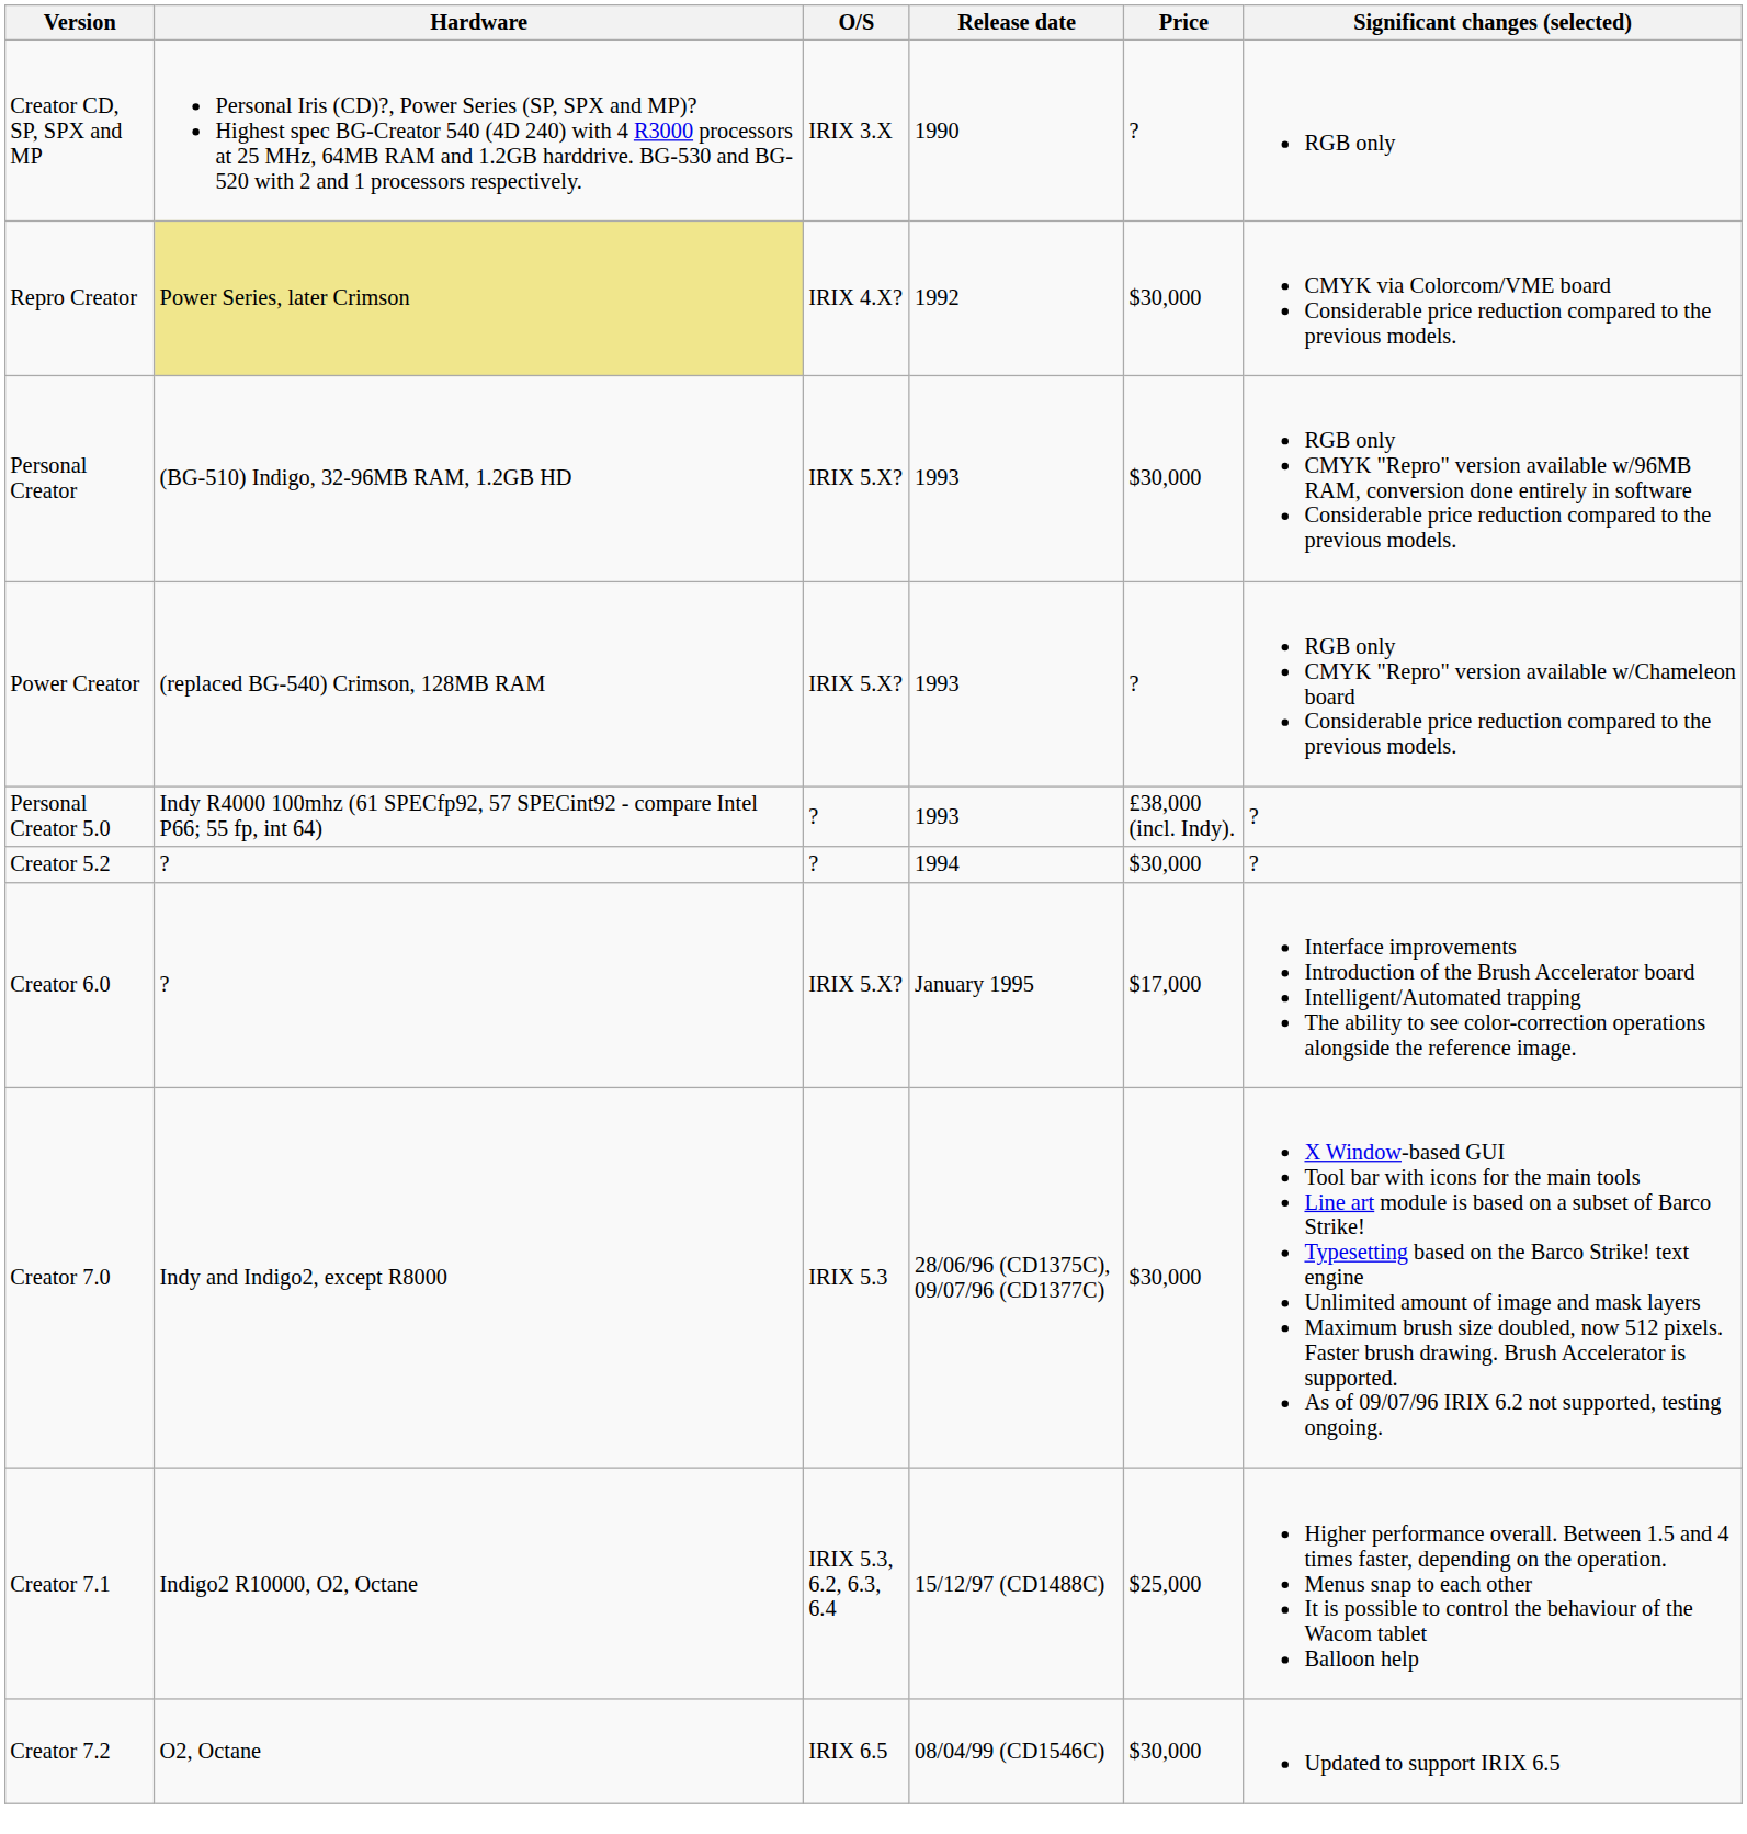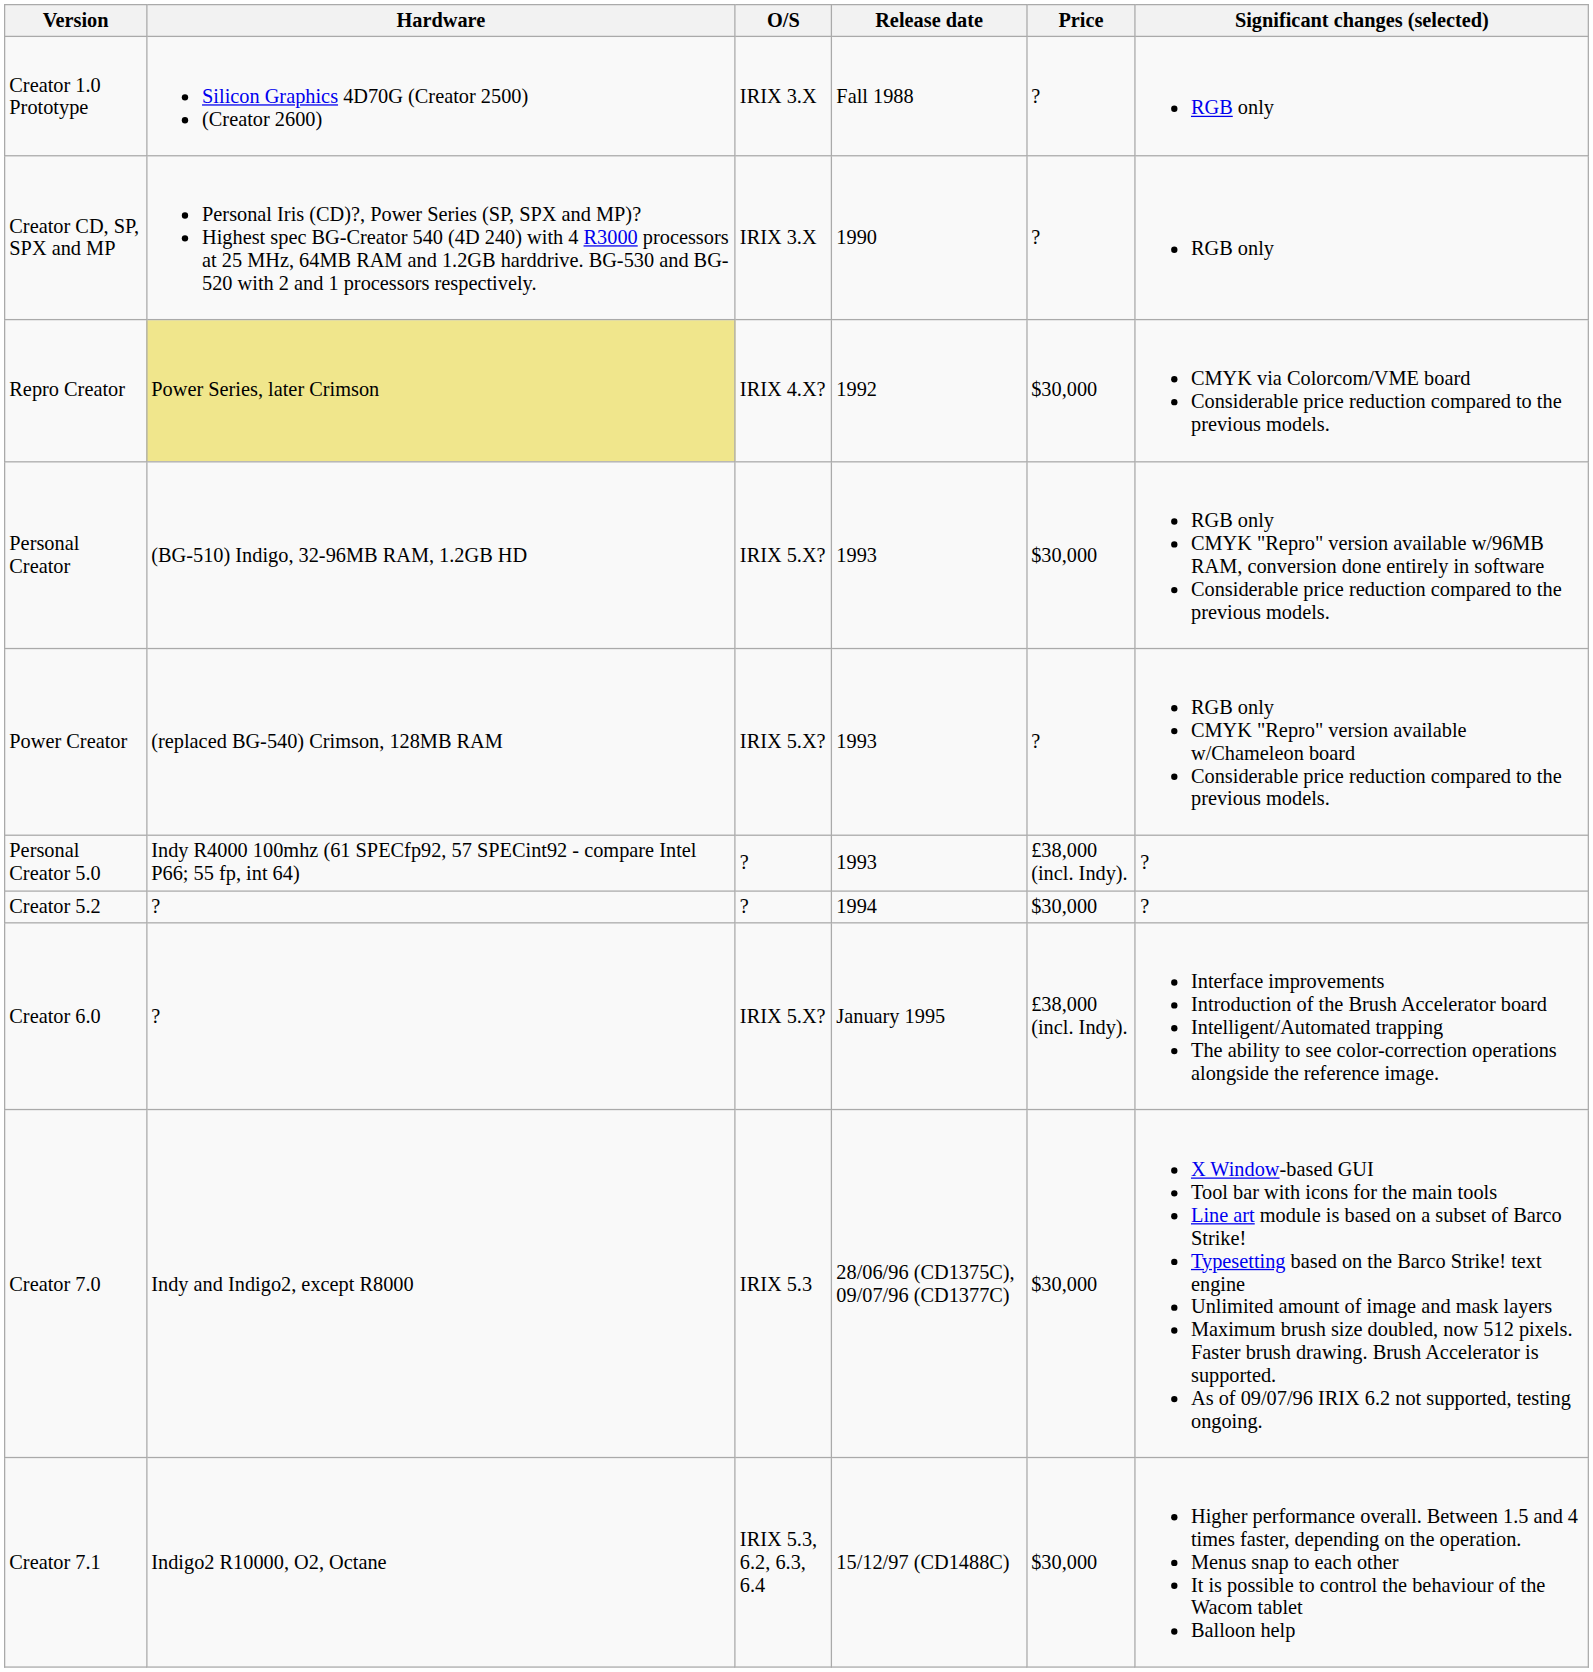 <table class="wikitable">
 <tr>
 <th>Version</th>
 <th>Hardware</th>
 <th>O/S</th>
 <th>Release date</th>
 <th>Price</th>
 <th>Significant changes (selected)</th>
+</tr>
+<tr>
+<td>Creator 1.0 Prototype</td>
+<td><br><ul><li><a href='#'>Silicon Graphics</a> 4D70G (Creator 2500)</li><li>(Creator 2600)</li></ul></td>
+<td>IRIX 3.X</td>
+<td>Fall 1988</td>
+<td>?</td>
+<td><br><ul><li><a href='#'>RGB</a> only</li></ul></td>
 </tr>
 <tr>
 <td>Creator CD, SP, SPX and MP</td>
 <td><br><ul><li>Personal Iris (CD)?, Power Series (SP, SPX and MP)?</li><li>Highest spec BG-Creator 540 (4D 240) with 4 <a href='#'>R3000</a> processors at 25 MHz, 64MB RAM and 1.2GB harddrive. BG-530 and BG-520 with 2 and 1 processors respectively.</li></ul></td>
 <td>IRIX 3.X</td>
 <td>1990</td>
 <td>?</td>
 <td><br><ul><li>RGB only</li></ul></td>
 </tr>
 <tr>
 <td>Repro Creator</td>
 <td style="background: khaki;">Power Series, later Crimson</td>
 <td>IRIX 4.X?</td>
 <td>1992</td>
 <td>$30,000</td>
 <td><br><ul><li>CMYK via Colorcom/VME board</li><li>Considerable price reduction compared to the previous models.</li></ul></td>
 </tr>
 <tr>
 <td>Personal Creator</td>
 <td>(BG-510) Indigo, 32-96MB RAM, 1.2GB HD</td>
 <td>IRIX 5.X?</td>
 <td>1993</td>
 <td>$30,000</td>
 <td><br><ul><li>RGB only</li><li>CMYK "Repro" version available w/96MB RAM, conversion done entirely in software</li><li>Considerable price reduction compared to the previous models.</li></ul></td>
 </tr>
 <tr>
 <td>Power Creator</td>
 <td>(replaced BG-540) Crimson, 128MB RAM</td>
 <td>IRIX 5.X?</td>
 <td>1993</td>
 <td>?</td>
 <td><br><ul><li>RGB only</li><li>CMYK "Repro" version available w/Chameleon board</li><li>Considerable price reduction compared to the previous models.</li></ul></td>
 </tr>
 <tr>
 <td>Personal Creator 5.0</td>
 <td>Indy R4000 100mhz (61 SPECfp92, 57 SPECint92 - compare Intel P66; 55 fp, int 64)</td>
 <td>?</td>
 <td>1993</td>
 <td>£38,000 (incl. Indy).</td>
 <td>?</td>
 </tr>
 <tr>
 <td>Creator 5.2</td>
 <td>?</td>
 <td>?</td>
 <td>1994</td>
 <td>$30,000</td>
 <td>?</td>
 </tr>
 <tr>
 <td>Creator 6.0</td>
 <td>?</td>
 <td>IRIX 5.X?</td>
 <td>January 1995</td>
-<td>$17,000</td>
+<td>£38,000 (incl. Indy).</td>
 <td><br><ul><li>Interface improvements</li><li>Introduction of the Brush Accelerator board</li><li>Intelligent/Automated trapping</li><li>The ability to see color-correction operations alongside the reference image.</li></ul></td>
 </tr>
 <tr>
 <td>Creator 7.0</td>
 <td>Indy and Indigo2, except R8000</td>
 <td>IRIX 5.3</td>
 <td>28/06/96 (CD1375C), 09/07/96 (CD1377C)</td>
 <td>$30,000</td>
 <td><br><ul><li><a href='#'>X Window</a>-based GUI</li><li>Tool bar with icons for the main tools</li><li><a href='#'>Line art</a> module is based on a subset of Barco Strike!</li><li><a href='#'>Typesetting</a> based on the Barco Strike! text engine</li><li>Unlimited amount of image and mask layers</li><li>Maximum brush size doubled, now 512 pixels. Faster brush drawing. Brush Accelerator is supported.</li><li>As of 09/07/96 IRIX 6.2 not supported, testing ongoing.</li></ul></td>
 </tr>
 <tr>
 <td>Creator 7.1</td>
 <td>Indigo2 R10000, O2, Octane</td>
 <td>IRIX 5.3, 6.2, 6.3, 6.4</td>
 <td>15/12/97 (CD1488C)</td>
-<td>$25,000</td>
+<td>$30,000</td>
 <td><br><ul><li>Higher performance overall. Between 1.5 and 4 times faster, depending on the operation.</li><li>Menus snap to each other</li><li>It is possible to control the behaviour of the Wacom tablet</li><li>Balloon help</li></ul></td>
 </tr>
-<tr>
-<td>Creator 7.2</td>
-<td>O2, Octane</td>
-<td>IRIX 6.5</td>
-<td>08/04/99 (CD1546C)</td>
-<td>$30,000</td>
-<td><br><ul><li>Updated to support IRIX 6.5</li></ul></td>
-</tr>
 </table>
